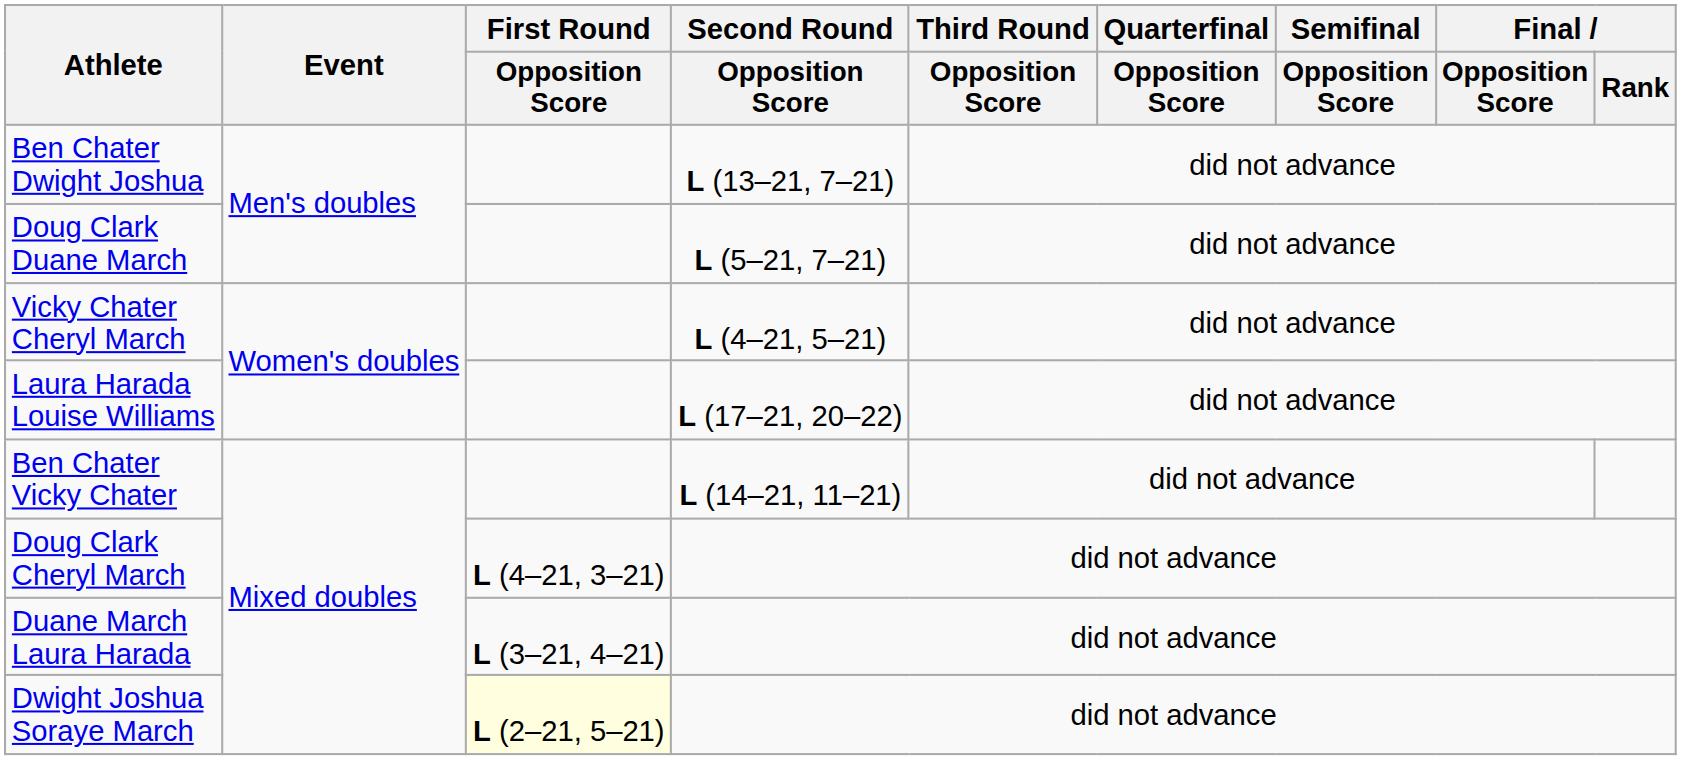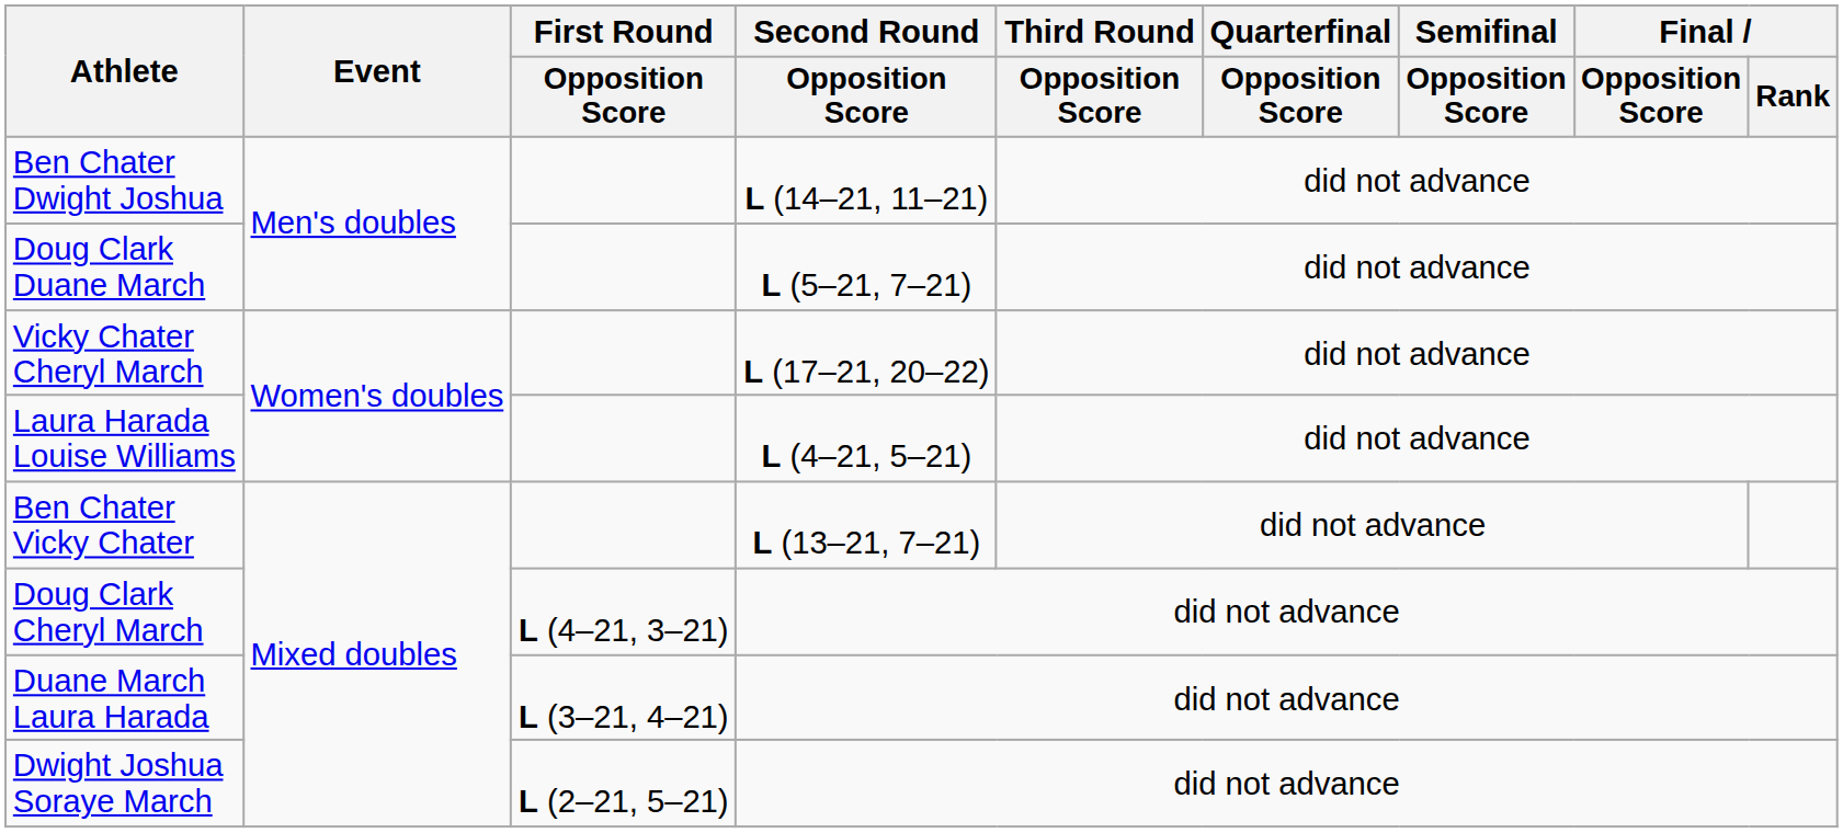 <table class=wikitable style="font-size:90%">
 <tr>
 <th rowspan=2>Athlete</th>
 <th rowspan=2>Event</th>
 <th>First Round</th>
 <th>Second Round</th>
 <th>Third Round</th>
 <th>Quarterfinal</th>
 <th>Semifinal</th>
 <th colspan=2>Final / </th>
 </tr>
 <tr style="font-size:95%">
 <th>Opposition<br>Score</th>
 <th>Opposition<br>Score</th>
 <th>Opposition<br>Score</th>
 <th>Opposition<br>Score</th>
 <th>Opposition<br>Score</th>
 <th>Opposition<br>Score</th>
 <th>Rank</th>
 </tr>
 <tr align=center>
 <td align=left><a href='#'>Ben Chater</a><br><a href='#'>Dwight Joshua</a></td>
 <td align=left rowspan=2><a href='#'>Men's doubles</a></td>
 <td></td>
-<td><br><strong>L</strong> (13–21, 7–21)</td>
+<td><br><strong>L</strong> (14–21, 11–21)</td>
 <td colspan="5">did not advance</td>
 </tr>
 <tr align=center>
 <td align=left><a href='#'>Doug Clark</a><br><a href='#'>Duane March</a></td>
 <td></td>
 <td><br><strong>L</strong> (5–21, 7–21)</td>
 <td colspan="5">did not advance</td>
 </tr>
 <tr align=center>
 <td align=left><a href='#'>Vicky Chater</a><br><a href='#'>Cheryl March</a></td>
 <td align=left rowspan=2><a href='#'>Women's doubles</a></td>
 <td></td>
-<td><br><strong>L</strong> (4–21, 5–21)</td>
+<td><br><strong>L</strong> (17–21, 20–22)</td>
 <td colspan="5">did not advance</td>
 </tr>
 <tr align=center>
 <td align=left><a href='#'>Laura Harada</a><br><a href='#'>Louise Williams</a></td>
 <td></td>
-<td><br><strong>L</strong> (17–21, 20–22)</td>
+<td><br><strong>L</strong> (4–21, 5–21)</td>
 <td colspan="5">did not advance</td>
 </tr>
 <tr align=center>
 <td align=left><a href='#'>Ben Chater</a><br><a href='#'>Vicky Chater</a></td>
 <td align=left rowspan=4><a href='#'>Mixed doubles</a></td>
 <td></td>
-<td><br><strong>L</strong> (14–21, 11–21)</td>
+<td><br><strong>L</strong> (13–21, 7–21)</td>
 <td colspan="4">did not advance</td>
 </tr>
 <tr align=center>
 <td align=left><a href='#'>Doug Clark</a><br><a href='#'>Cheryl March</a></td>
 <td><br><strong>L</strong> (4–21, 3–21)</td>
 <td colspan="6">did not advance</td>
 </tr>
 <tr align=center>
 <td align=left><a href='#'>Duane March</a><br><a href='#'>Laura Harada</a></td>
 <td><br><strong>L</strong> (3–21, 4–21)</td>
 <td colspan="6">did not advance</td>
 </tr>
 <tr align=center>
 <td align=left><a href='#'>Dwight Joshua</a><br><a href='#'>Soraye March</a></td>
-<td style="background: lightyellow;"><br><strong>L</strong> (2–21, 5–21)</td>
+<td><br><strong>L</strong> (2–21, 5–21)</td>
 <td colspan="6">did not advance</td>
 </tr>
 </table>
